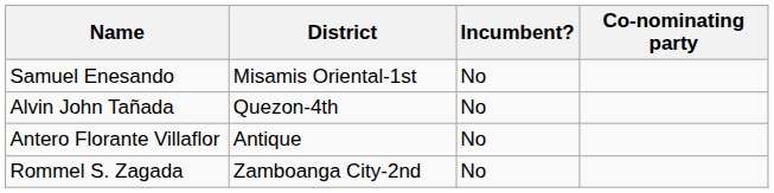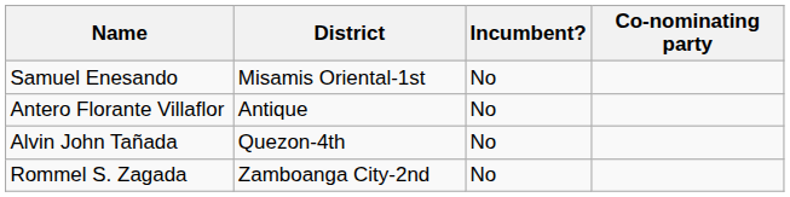 <table class=wikitable>
 <tr>
 <th width=200px>Name</th>
 <th width=200px>District</th>
 <th>Incumbent?</th>
 <th width=160px>Co-nominating party</th>
 </tr>
 <tr>
 <td>Samuel Enesando</td>
 <td>Misamis Oriental-1st</td>
 <td>No</td>
 <td></td>
 </tr>
 <tr>
-<td>Alvin John Tañada</td>
-<td>Quezon-4th</td>
+<td>Antero Florante Villaflor</td>
+<td>Antique</td>
 <td>No</td>
 <td></td>
 </tr>
 <tr>
-<td>Antero Florante Villaflor</td>
-<td>Antique</td>
+<td>Alvin John Tañada</td>
+<td>Quezon-4th</td>
 <td>No</td>
 <td></td>
 </tr>
 <tr>
 <td>Rommel S. Zagada</td>
 <td>Zamboanga City-2nd</td>
 <td>No</td>
 </tr>
 </table>
